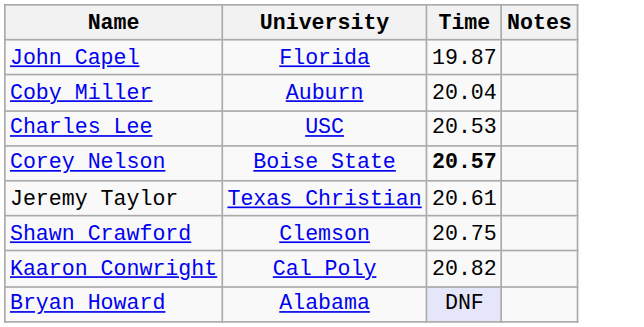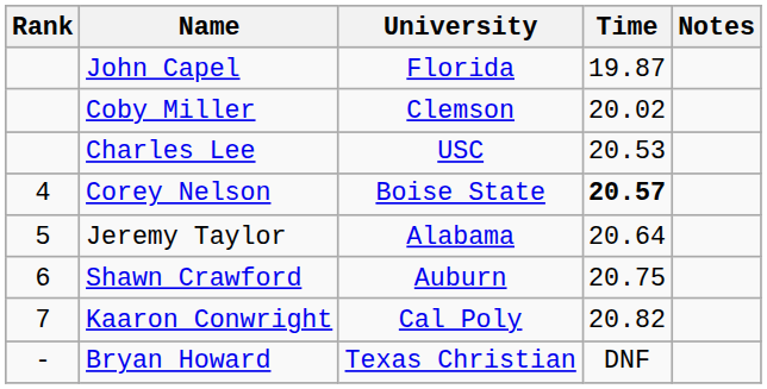 <table class="wikitable sortable" style="text-align:center">
 <tr>
+<th>Rank</th>
 <th>Name</th>
 <th>University</th>
 <th>Time</th>
 <th>Notes</th>
 </tr>
 <tr>
+<td></td>
 <td align=left><a href='#'>John Capel</a></td>
 <td><a href='#'>Florida</a></td>
 <td>19.87</td>
 <td></td>
 </tr>
 <tr>
+<td></td>
 <td align=left><a href='#'>Coby Miller</a></td>
-<td><a href='#'>Auburn</a></td>
-<td>20.04</td>
+<td><a href='#'>Clemson</a></td>
+<td>20.02</td>
 <td></td>
 </tr>
 <tr>
+<td></td>
 <td align=left><a href='#'>Charles Lee</a></td>
 <td><a href='#'>USC</a></td>
 <td>20.53</td>
 <td></td>
 </tr>
 <tr>
+<td>4</td>
 <td align=left><a href='#'>Corey Nelson</a></td>
 <td><a href='#'>Boise State</a></td>
 <td><strong>20.57</strong></td>
 <td></td>
 </tr>
 <tr>
+<td>5</td>
 <td align=left>Jeremy Taylor</td>
-<td><a href='#'>Texas Christian</a></td>
-<td>20.61</td>
+<td><a href='#'>Alabama</a></td>
+<td>20.64</td>
 <td></td>
 </tr>
 <tr>
+<td>6</td>
 <td align=left><a href='#'>Shawn Crawford</a></td>
-<td><a href='#'>Clemson</a></td>
+<td><a href='#'>Auburn</a></td>
 <td>20.75</td>
 <td></td>
 </tr>
 <tr>
+<td>7</td>
 <td align=left><a href='#'>Kaaron Conwright</a></td>
 <td><a href='#'>Cal Poly</a></td>
 <td>20.82</td>
 <td></td>
 </tr>
 <tr>
+<td>-</td>
 <td align=left><a href='#'>Bryan Howard</a></td>
-<td><a href='#'>Alabama</a></td>
-<td style="background: lavender;">DNF</td>
+<td><a href='#'>Texas Christian</a></td>
+<td>DNF</td>
 <td></td>
 </tr>
 </table>
